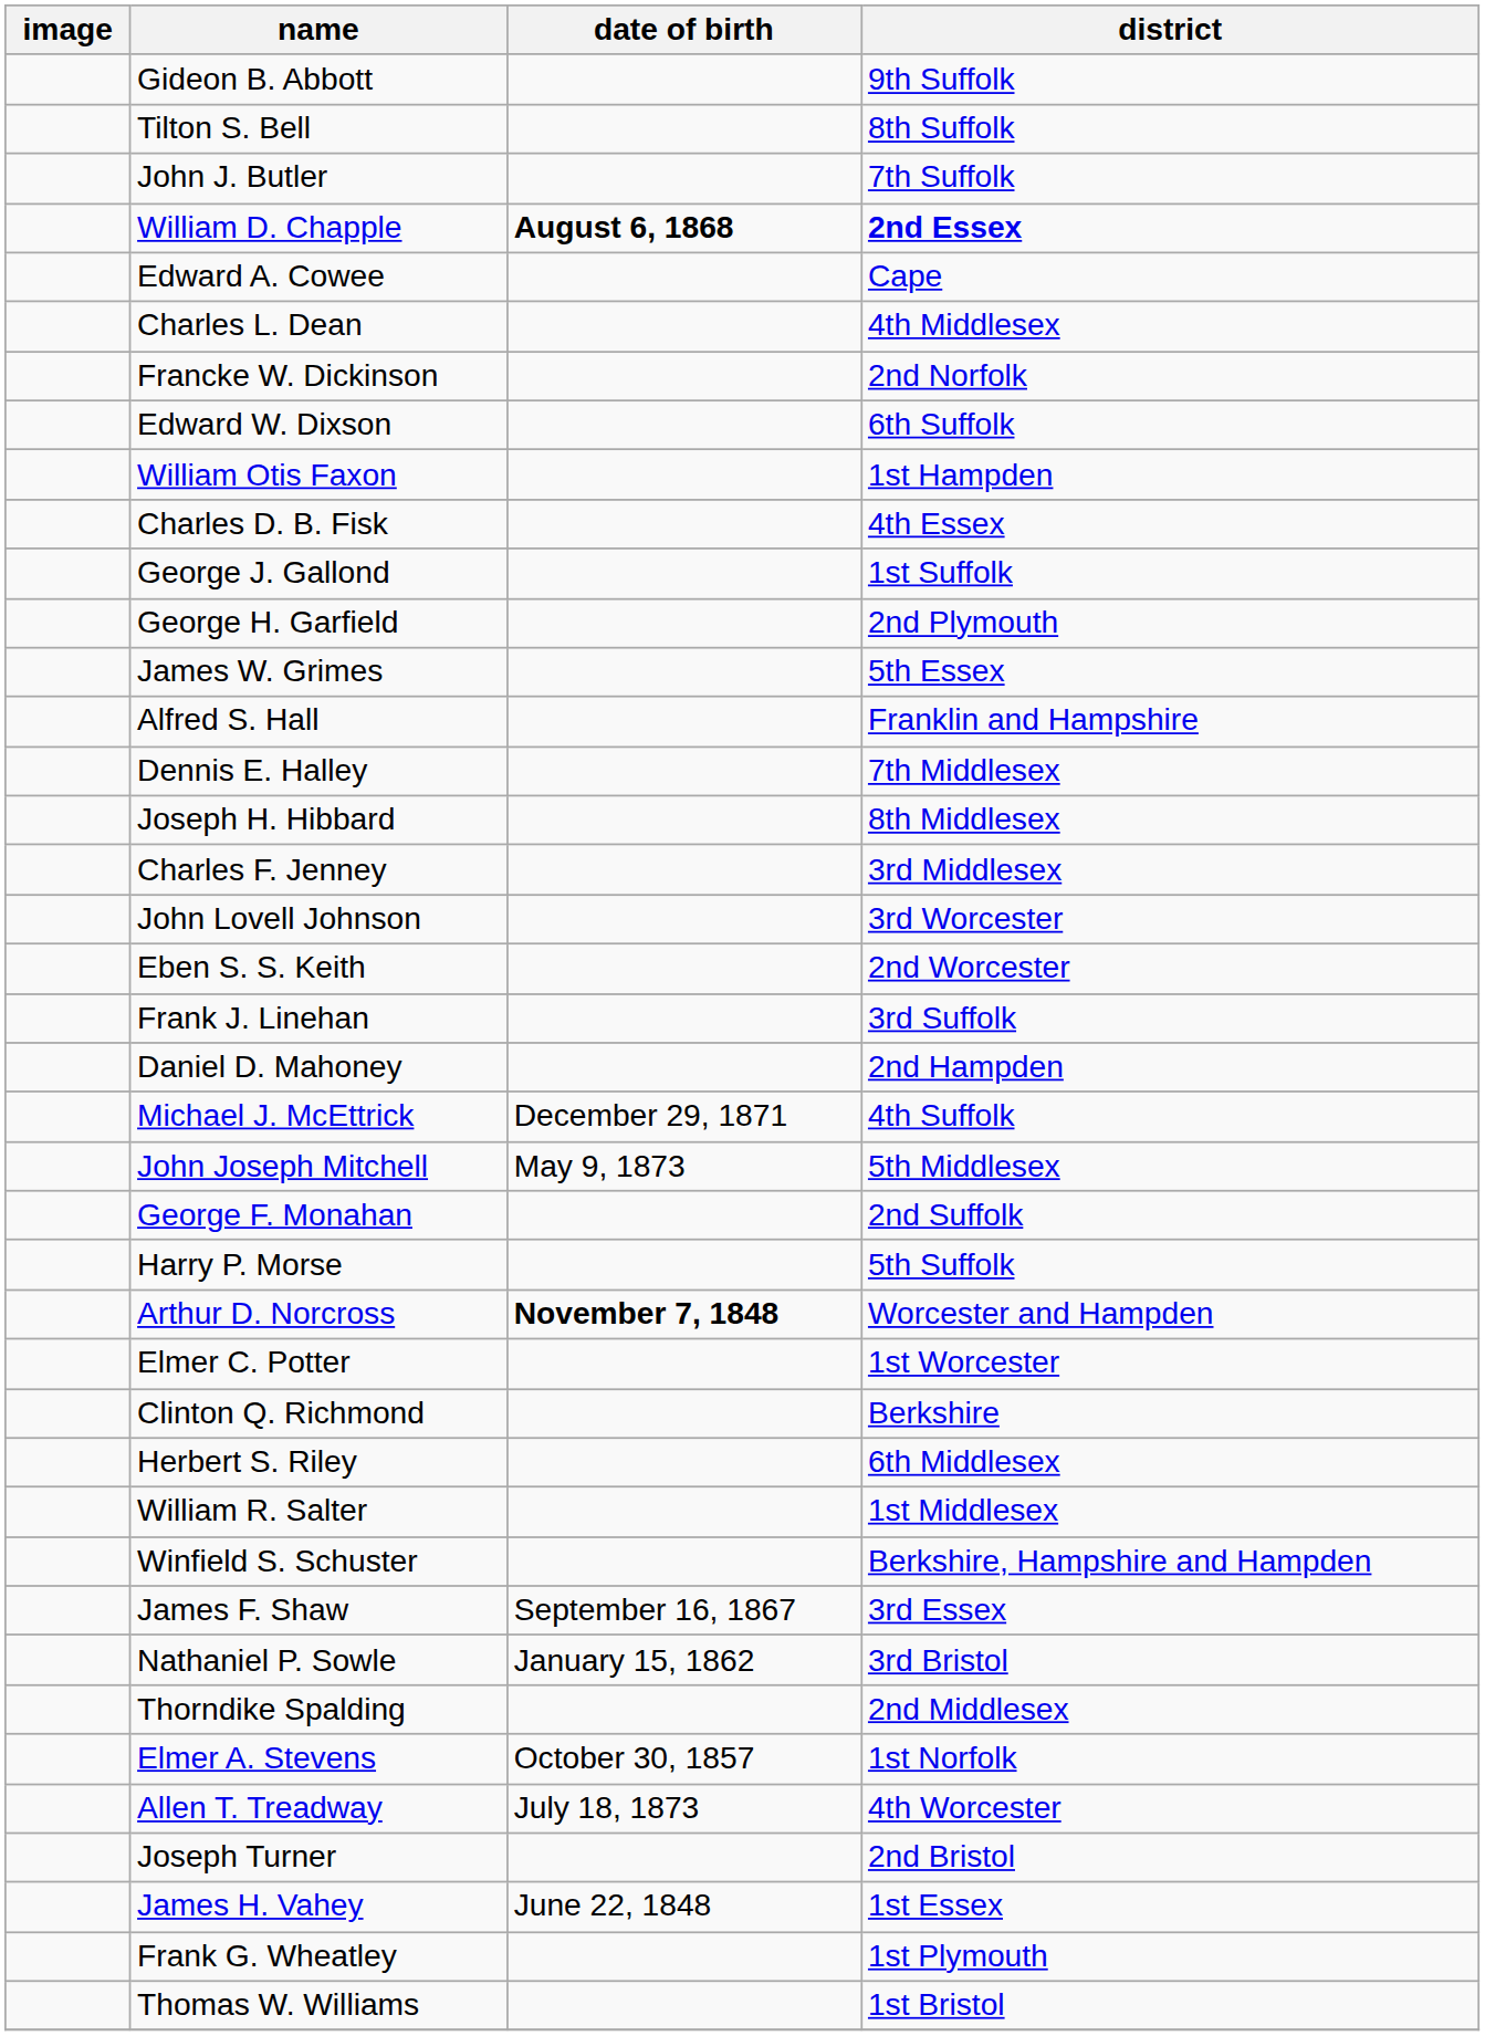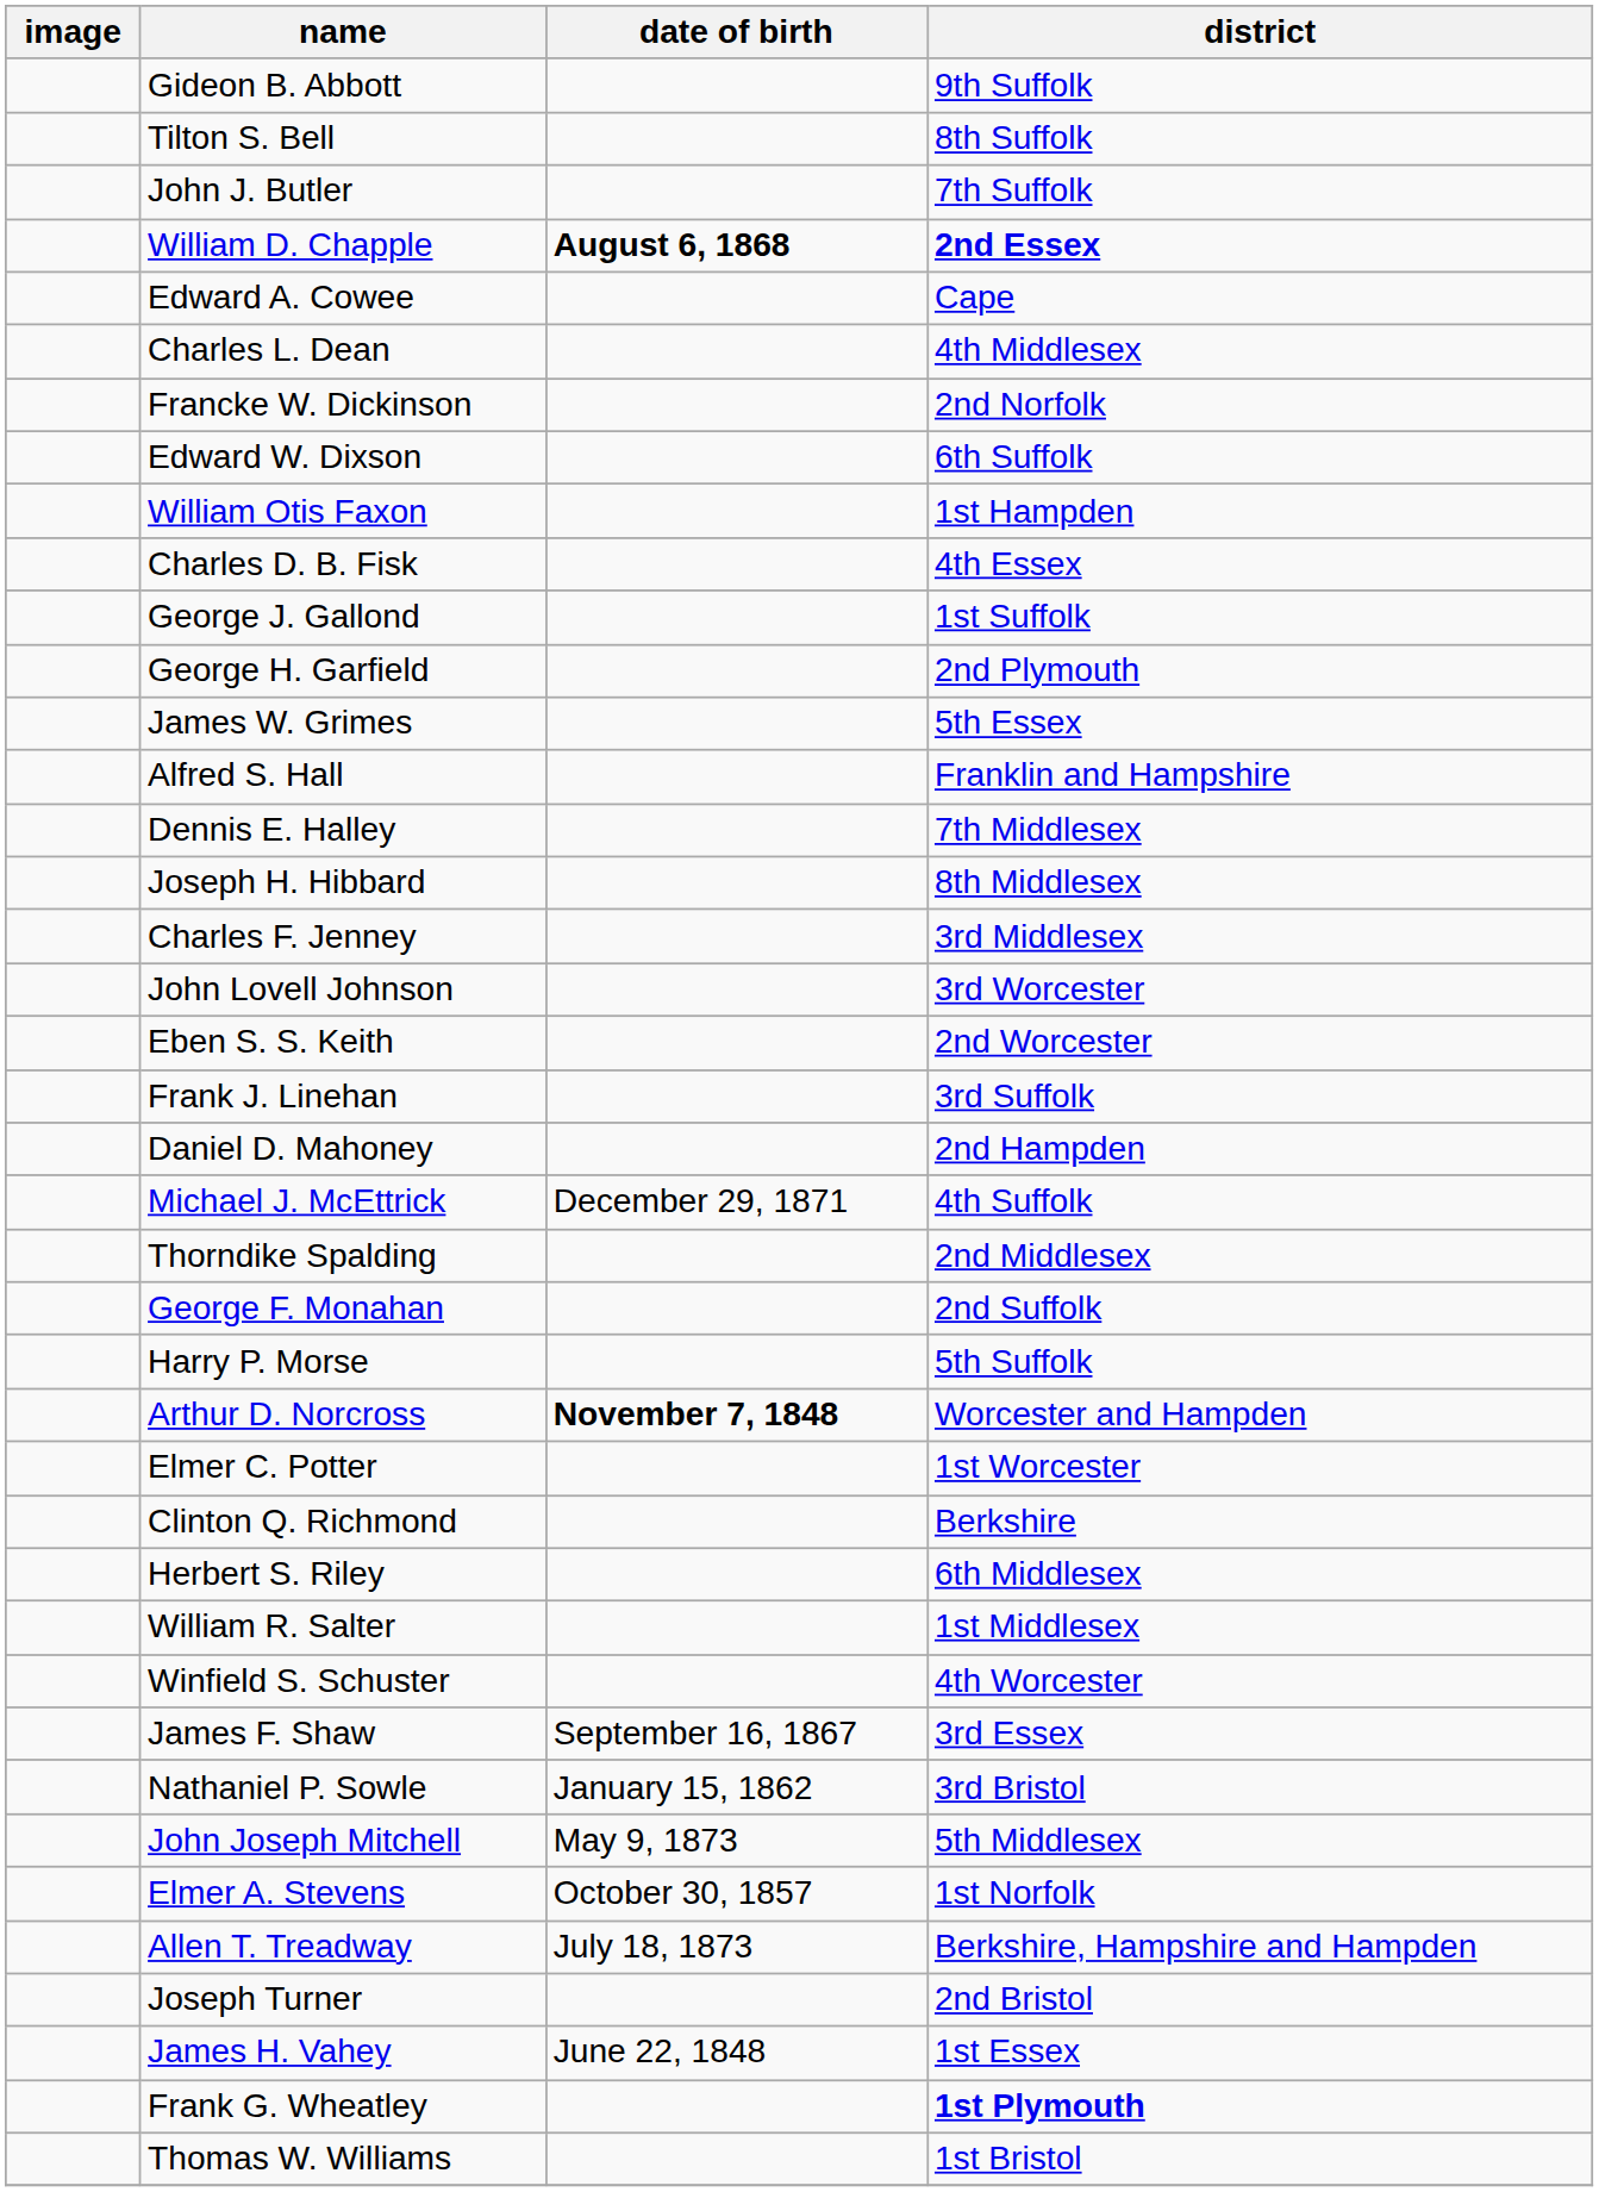 <table class='wikitable sortable' style="width:60%">
 <tr>
 <th>image</th>
 <th>name </th>
 <th data-sort-type=date>date of birth </th>
 <th>district </th>
 </tr>
 <tr>
 <td></td>
 <td>Gideon B. Abbott</td>
 <td></td>
 <td><a href='#'>9th Suffolk</a></td>
 </tr>
 <tr>
 <td></td>
 <td>Tilton S. Bell</td>
 <td></td>
 <td><a href='#'>8th Suffolk</a></td>
 </tr>
 <tr>
 <td></td>
 <td>John J. Butler</td>
 <td></td>
 <td><a href='#'>7th Suffolk</a></td>
 </tr>
 <tr>
 <td></td>
 <td><a href='#'>William D. Chapple</a></td>
 <td><strong>August 6, 1868</strong></td>
 <td><strong><a href='#'>2nd Essex</a></strong></td>
 </tr>
 <tr>
 <td></td>
 <td>Edward A. Cowee</td>
 <td></td>
 <td><a href='#'>Cape</a></td>
 </tr>
 <tr>
 <td></td>
 <td>Charles L. Dean</td>
 <td></td>
 <td><a href='#'>4th Middlesex</a></td>
 </tr>
 <tr>
 <td></td>
 <td>Francke W. Dickinson</td>
 <td></td>
 <td><a href='#'>2nd Norfolk</a></td>
 </tr>
 <tr>
 <td></td>
 <td>Edward W. Dixson</td>
 <td></td>
 <td><a href='#'>6th Suffolk</a></td>
 </tr>
 <tr>
 <td></td>
 <td><a href='#'>William Otis Faxon</a></td>
 <td></td>
 <td><a href='#'>1st Hampden</a></td>
 </tr>
 <tr>
 <td></td>
 <td>Charles D. B. Fisk</td>
 <td></td>
 <td><a href='#'>4th Essex</a></td>
 </tr>
 <tr>
 <td></td>
 <td>George J. Gallond</td>
 <td></td>
 <td><a href='#'>1st Suffolk</a></td>
 </tr>
 <tr>
 <td></td>
 <td>George H. Garfield</td>
 <td></td>
 <td><a href='#'>2nd Plymouth</a></td>
 </tr>
 <tr>
 <td></td>
 <td>James W. Grimes</td>
 <td></td>
 <td><a href='#'>5th Essex</a></td>
 </tr>
 <tr>
 <td></td>
 <td>Alfred S. Hall</td>
 <td></td>
 <td><a href='#'>Franklin and Hampshire</a></td>
 </tr>
 <tr>
 <td></td>
 <td>Dennis E. Halley</td>
 <td></td>
 <td><a href='#'>7th Middlesex</a></td>
 </tr>
 <tr>
 <td></td>
 <td>Joseph H. Hibbard</td>
 <td></td>
 <td><a href='#'>8th Middlesex</a></td>
 </tr>
 <tr>
 <td></td>
 <td>Charles F. Jenney</td>
 <td></td>
 <td><a href='#'>3rd Middlesex</a></td>
 </tr>
 <tr>
 <td></td>
 <td>John Lovell Johnson</td>
 <td></td>
 <td><a href='#'>3rd Worcester</a></td>
 </tr>
 <tr>
 <td></td>
 <td>Eben S. S. Keith</td>
 <td></td>
 <td><a href='#'>2nd Worcester</a></td>
 </tr>
 <tr>
 <td></td>
 <td>Frank J. Linehan</td>
 <td></td>
 <td><a href='#'>3rd Suffolk</a></td>
 </tr>
 <tr>
 <td></td>
 <td>Daniel D. Mahoney</td>
 <td></td>
 <td><a href='#'>2nd Hampden</a></td>
 </tr>
 <tr>
 <td></td>
 <td><a href='#'>Michael J. McEttrick</a></td>
 <td>December 29, 1871</td>
 <td><a href='#'>4th Suffolk</a></td>
 </tr>
 <tr>
 <td></td>
-<td><a href='#'>John Joseph Mitchell</a></td>
-<td>May 9, 1873</td>
-<td><a href='#'>5th Middlesex</a></td>
+<td>Thorndike Spalding</td>
+<td></td>
+<td><a href='#'>2nd Middlesex</a></td>
 </tr>
 <tr>
 <td></td>
 <td><a href='#'>George F. Monahan</a></td>
 <td></td>
 <td><a href='#'>2nd Suffolk</a></td>
 </tr>
 <tr>
 <td></td>
 <td>Harry P. Morse</td>
 <td></td>
 <td><a href='#'>5th Suffolk</a></td>
 </tr>
 <tr>
 <td></td>
 <td><a href='#'>Arthur D. Norcross</a></td>
 <td><strong>November 7, 1848</strong></td>
 <td><a href='#'>Worcester and Hampden</a></td>
 </tr>
 <tr>
 <td></td>
 <td>Elmer C. Potter</td>
 <td></td>
 <td><a href='#'>1st Worcester</a></td>
 </tr>
 <tr>
 <td></td>
 <td>Clinton Q. Richmond</td>
 <td></td>
 <td><a href='#'>Berkshire</a></td>
 </tr>
 <tr>
 <td></td>
 <td>Herbert S. Riley</td>
 <td></td>
 <td><a href='#'>6th Middlesex</a></td>
 </tr>
 <tr>
 <td></td>
 <td>William R. Salter</td>
 <td></td>
 <td><a href='#'>1st Middlesex</a></td>
 </tr>
 <tr>
 <td></td>
 <td>Winfield S. Schuster</td>
 <td></td>
-<td><a href='#'>Berkshire, Hampshire and Hampden</a></td>
+<td><a href='#'>4th Worcester</a></td>
 </tr>
 <tr>
 <td></td>
 <td>James F. Shaw</td>
 <td>September 16, 1867</td>
 <td><a href='#'>3rd Essex</a></td>
 </tr>
 <tr>
 <td></td>
 <td>Nathaniel P. Sowle</td>
 <td>January 15, 1862</td>
 <td><a href='#'>3rd Bristol</a></td>
 </tr>
 <tr>
 <td></td>
-<td>Thorndike Spalding</td>
-<td></td>
-<td><a href='#'>2nd Middlesex</a></td>
+<td><a href='#'>John Joseph Mitchell</a></td>
+<td>May 9, 1873</td>
+<td><a href='#'>5th Middlesex</a></td>
 </tr>
 <tr>
 <td></td>
 <td><a href='#'>Elmer A. Stevens</a></td>
 <td>October 30, 1857</td>
 <td><a href='#'>1st Norfolk</a></td>
 </tr>
 <tr>
 <td></td>
 <td><a href='#'>Allen T. Treadway</a></td>
 <td>July 18, 1873</td>
-<td><a href='#'>4th Worcester</a></td>
+<td><a href='#'>Berkshire, Hampshire and Hampden</a></td>
 </tr>
 <tr>
 <td></td>
 <td>Joseph Turner</td>
 <td></td>
 <td><a href='#'>2nd Bristol</a></td>
 </tr>
 <tr>
 <td></td>
 <td><a href='#'>James H. Vahey</a></td>
 <td>June 22, 1848</td>
 <td><a href='#'>1st Essex</a></td>
 </tr>
 <tr>
 <td></td>
 <td>Frank G. Wheatley</td>
 <td></td>
-<td><a href='#'>1st Plymouth</a></td>
+<td><strong><a href='#'>1st Plymouth</a></strong></td>
 </tr>
 <tr>
 <td></td>
 <td>Thomas W. Williams</td>
 <td></td>
 <td><a href='#'>1st Bristol</a></td>
 </tr>
 <tr>
 </tr>
 </table>
